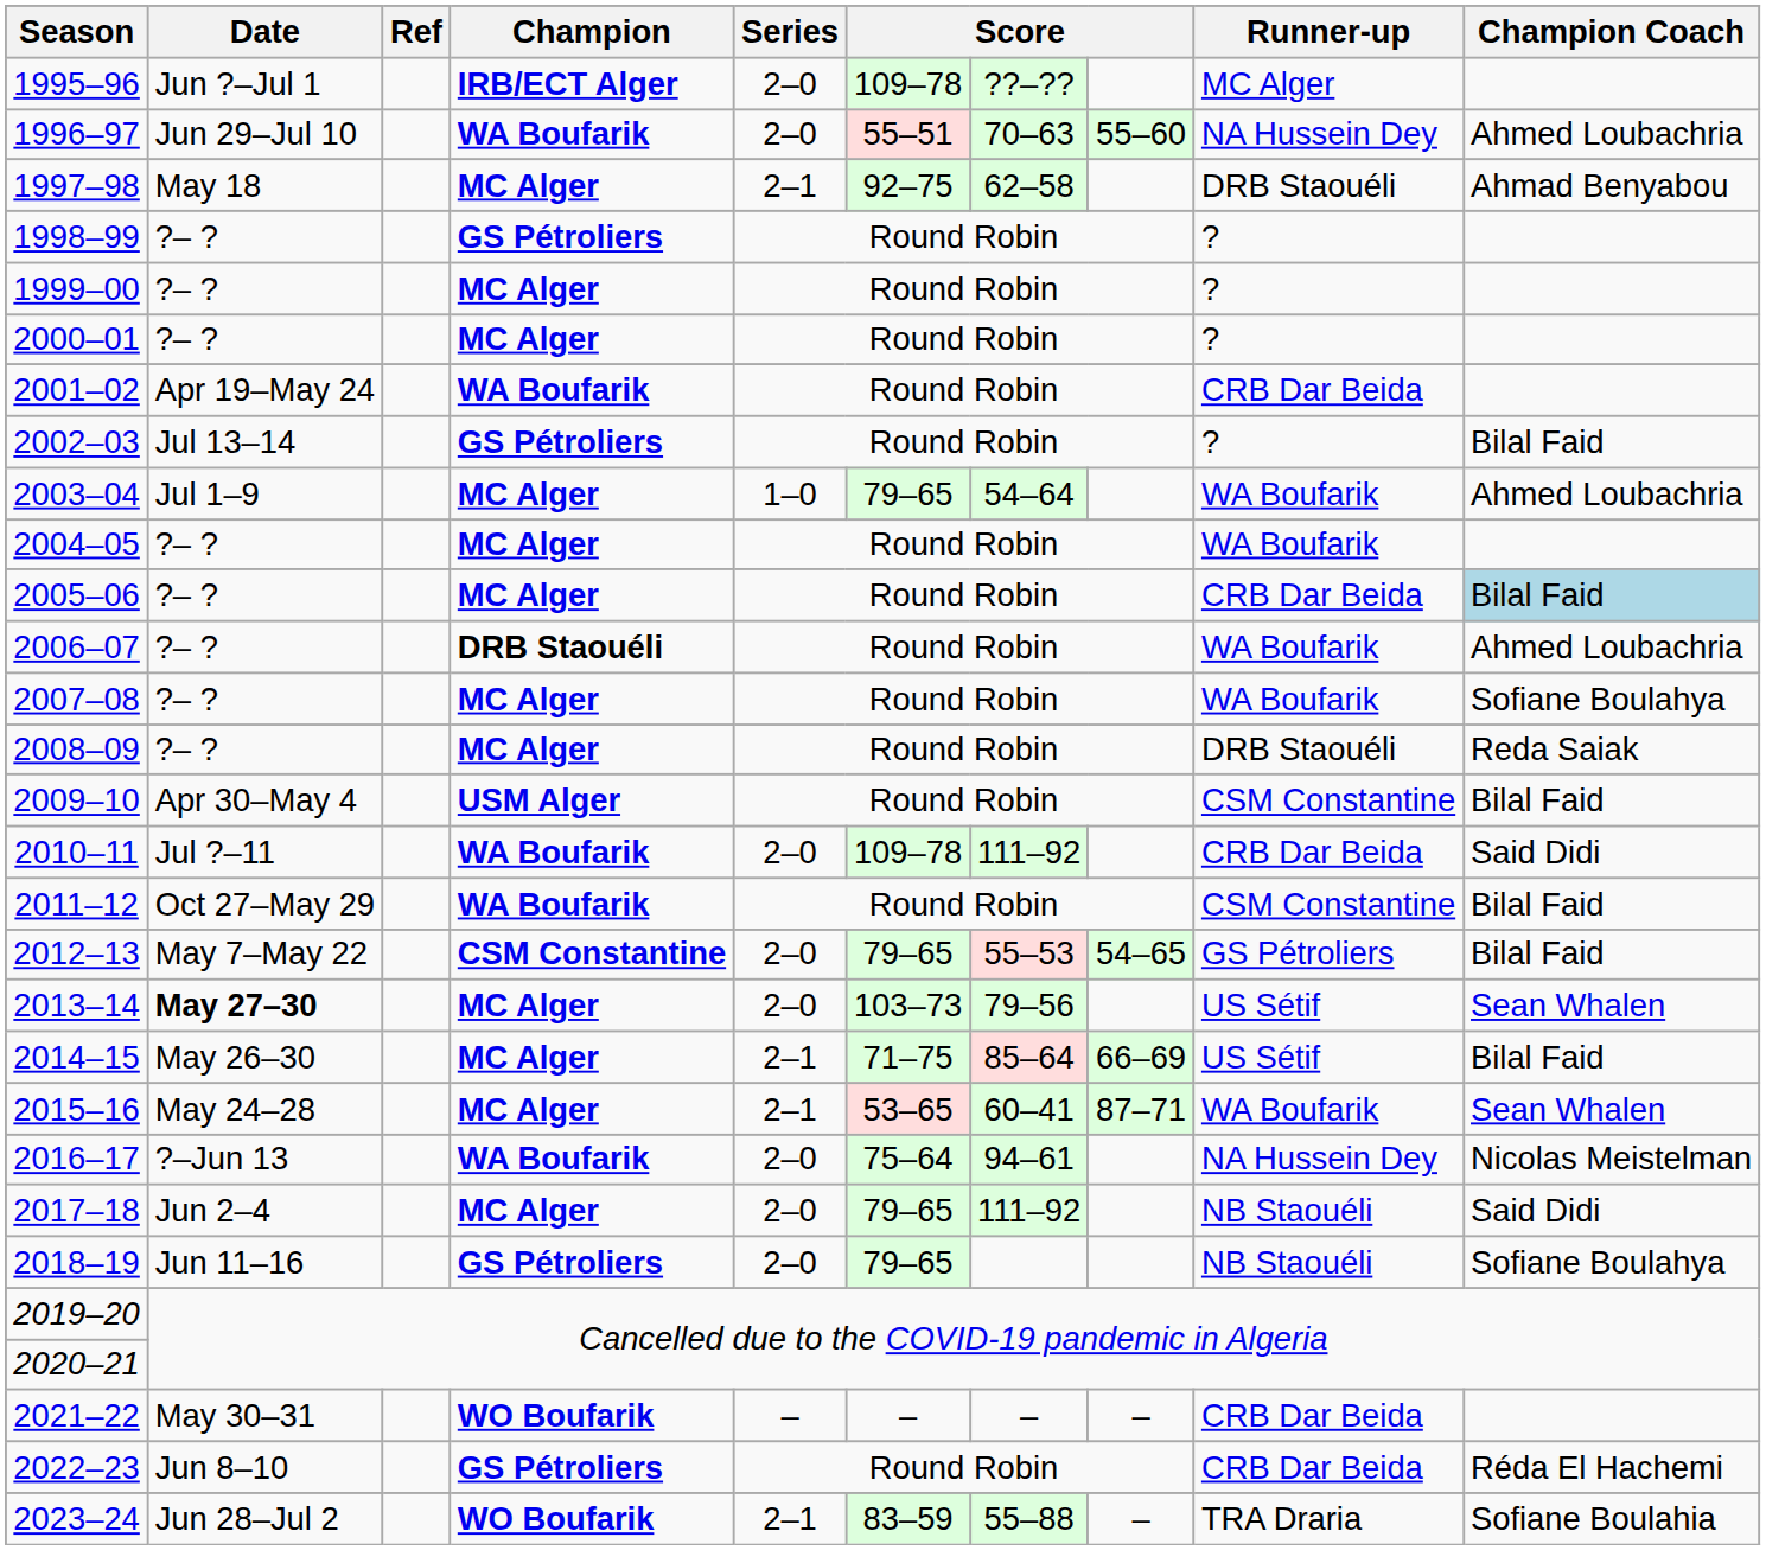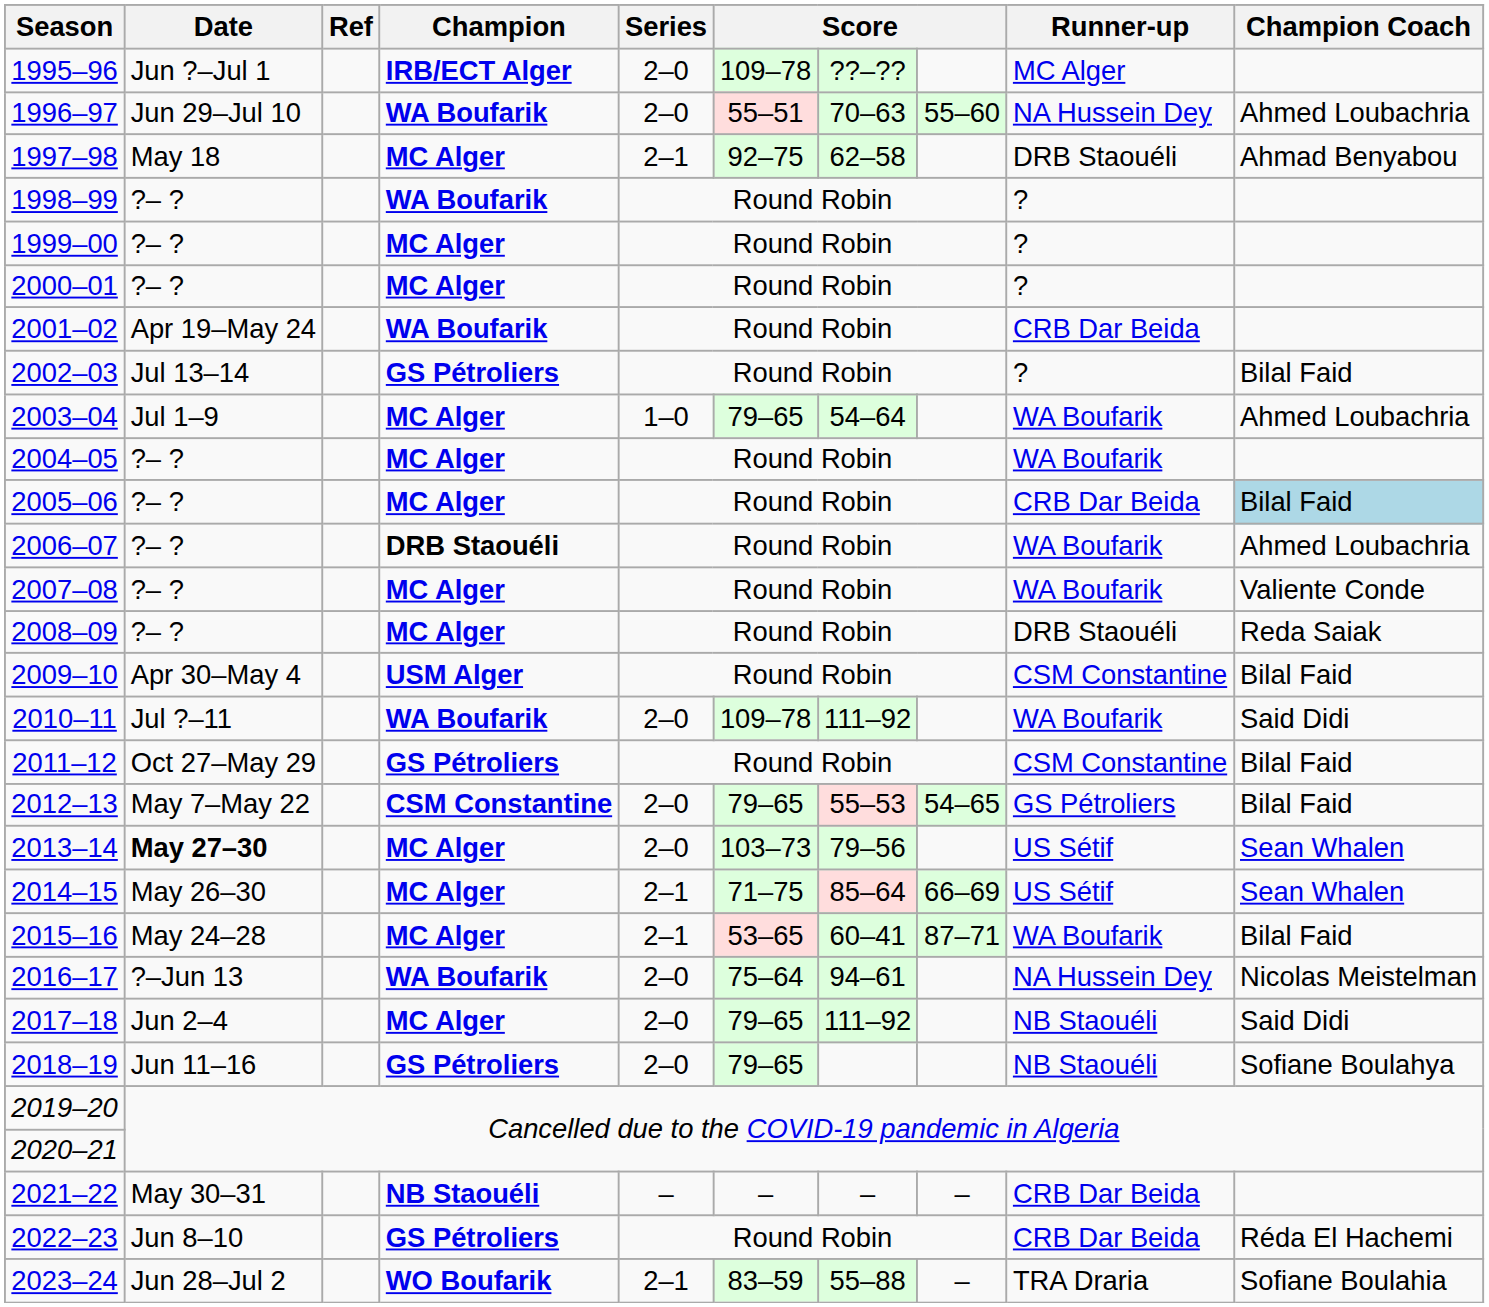 <table class="wikitable" style="font-size:90%;">
 <tr>
 <th>Season</th>
 <th>Date</th>
 <th>Ref</th>
 <th>Champion</th>
 <th>Series</th>
 <th colspan=3>Score</th>
 <th>Runner-up</th>
 <th>Champion Coach</th>
 </tr>
 <tr>
 <td align=center><a href='#'>1995–96</a></td>
 <td>Jun ?–Jul 1</td>
 <td></td>
 <td><strong><a href='#'>IRB/ECT Alger</a></strong> </td>
 <td align=center>2–0</td>
 <td align=center style="background:#dfd;">109–78</td>
 <td align=center style="background:#dfd;">??–??</td>
 <td></td>
 <td><a href='#'>MC Alger</a></td>
 <td></td>
 </tr>
 <tr>
 <td align=center><a href='#'>1996–97</a></td>
 <td>Jun 29–Jul 10</td>
 <td></td>
 <td><strong><a href='#'>WA Boufarik</a></strong> </td>
 <td align=center>2–0</td>
 <td align=center style="background:#fdd;">55–51</td>
 <td align=center style="background:#dfd;">70–63</td>
 <td align=center style="background:#dfd;">55–60</td>
 <td><a href='#'>NA Hussein Dey</a></td>
 <td> Ahmed Loubachria</td>
 </tr>
 <tr>
 <td align=center><a href='#'>1997–98</a></td>
 <td>May 18</td>
 <td></td>
 <td><strong><a href='#'>MC Alger</a></strong> </td>
 <td align=center>2–1</td>
 <td align=center style="background:#dfd;">92–75</td>
 <td align=center style="background:#dfd;">62–58</td>
 <td></td>
 <td>DRB Staouéli</td>
 <td> Ahmad Benyabou</td>
 </tr>
 <tr>
 <td align=center><a href='#'>1998–99</a></td>
 <td>?– ?</td>
 <td></td>
-<td><strong><a href='#'>GS Pétroliers</a></strong> </td>
+<td><strong><a href='#'>WA Boufarik</a></strong> </td>
 <td colspan=4 style="text-align:center;">Round Robin</td>
 <td>?</td>
 <td></td>
 </tr>
 <tr>
 <td align=center><a href='#'>1999–00</a></td>
 <td>?– ?</td>
 <td></td>
 <td><strong><a href='#'>MC Alger</a></strong> </td>
 <td colspan=4 style="text-align:center;">Round Robin</td>
 <td>?</td>
 <td></td>
 </tr>
 <tr>
 <td align=center><a href='#'>2000–01</a></td>
 <td>?– ?</td>
 <td></td>
 <td><strong><a href='#'>MC Alger</a></strong> </td>
 <td colspan=4 style="text-align:center;">Round Robin</td>
 <td>?</td>
 <td></td>
 </tr>
 <tr>
 <td align=center><a href='#'>2001–02</a></td>
 <td>Apr 19–May 24</td>
 <td></td>
 <td><strong><a href='#'>WA Boufarik</a></strong> </td>
 <td colspan=4 style="text-align:center;">Round Robin</td>
 <td><a href='#'>CRB Dar Beida</a></td>
 <td></td>
 </tr>
 <tr>
 <td align=center><a href='#'>2002–03</a></td>
 <td>Jul 13–14</td>
 <td></td>
 <td><strong><a href='#'>GS Pétroliers</a></strong> </td>
 <td colspan=4 style="text-align:center;">Round Robin</td>
 <td>?</td>
 <td> Bilal Faid</td>
 </tr>
 <tr>
 <td align=center><a href='#'>2003–04</a></td>
 <td>Jul 1–9</td>
 <td></td>
 <td><strong><a href='#'>MC Alger</a></strong> </td>
 <td align=center>1–0</td>
 <td align=center style="background:#dfd;">79–65</td>
 <td align=center style="background:#dfd;">54–64</td>
 <td></td>
 <td><a href='#'>WA Boufarik</a></td>
 <td> Ahmed Loubachria</td>
 </tr>
 <tr>
 <td align=center><a href='#'>2004–05</a></td>
 <td>?– ?</td>
 <td></td>
 <td><strong><a href='#'>MC Alger</a></strong> </td>
 <td colspan=4 style="text-align:center;">Round Robin</td>
 <td><a href='#'>WA Boufarik</a></td>
 <td></td>
 </tr>
 <tr>
 <td align=center><a href='#'>2005–06</a></td>
 <td>?– ?</td>
 <td></td>
 <td><strong><a href='#'>MC Alger</a></strong> </td>
 <td colspan=4 style="text-align:center;">Round Robin</td>
 <td><a href='#'>CRB Dar Beida</a></td>
 <td style="background: lightblue;"> Bilal Faid</td>
 </tr>
 <tr>
 <td align=center><a href='#'>2006–07</a></td>
 <td>?– ?</td>
 <td></td>
 <td><strong>DRB Staouéli</strong></td>
 <td colspan=4 style="text-align:center;">Round Robin</td>
 <td><a href='#'>WA Boufarik</a></td>
 <td> Ahmed Loubachria</td>
 </tr>
 <tr>
 <td align=center><a href='#'>2007–08</a></td>
 <td>?– ?</td>
 <td></td>
 <td><strong><a href='#'>MC Alger</a></strong> </td>
 <td colspan=4 style="text-align:center;">Round Robin</td>
 <td><a href='#'>WA Boufarik</a></td>
-<td> Sofiane Boulahya</td>
+<td> Valiente Conde</td>
 </tr>
 <tr>
 <td align=center><a href='#'>2008–09</a></td>
 <td>?– ?</td>
 <td></td>
 <td><strong><a href='#'>MC Alger</a></strong> </td>
 <td colspan=4 style="text-align:center;">Round Robin</td>
 <td>DRB Staouéli</td>
 <td> Reda Saiak</td>
 </tr>
 <tr>
 <td align=center><a href='#'>2009–10</a></td>
 <td>Apr 30–May 4</td>
 <td></td>
 <td><strong><a href='#'>USM Alger</a></strong> </td>
 <td colspan=4 style="text-align:center;">Round Robin</td>
 <td><a href='#'>CSM Constantine</a></td>
 <td> Bilal Faid</td>
 </tr>
 <tr>
 <td align=center><a href='#'>2010–11</a></td>
 <td>Jul ?–11</td>
 <td></td>
 <td><strong><a href='#'>WA Boufarik</a></strong> </td>
 <td align=center>2–0</td>
 <td align=center style="background:#dfd;">109–78</td>
 <td align=center style="background:#dfd;">111–92</td>
 <td></td>
-<td><a href='#'>CRB Dar Beida</a></td>
+<td><a href='#'>WA Boufarik</a></td>
 <td> Said Didi</td>
 </tr>
 <tr>
 <td align=center><a href='#'>2011–12</a></td>
 <td>Oct 27–May 29</td>
 <td></td>
-<td><strong><a href='#'>WA Boufarik</a></strong> </td>
+<td><strong><a href='#'>GS Pétroliers</a></strong> </td>
 <td colspan=4 style="text-align:center;">Round Robin</td>
 <td><a href='#'>CSM Constantine</a></td>
 <td> Bilal Faid</td>
 </tr>
 <tr>
 <td align=center><a href='#'>2012–13</a></td>
 <td>May 7–May 22</td>
 <td></td>
 <td><strong><a href='#'>CSM Constantine</a></strong></td>
 <td align=center>2–0</td>
 <td align=center style="background:#dfd;">79–65</td>
 <td align=center style="background:#fdd;">55–53</td>
 <td align=center style="background:#dfd;">54–65</td>
 <td><a href='#'>GS Pétroliers</a></td>
 <td> Bilal Faid</td>
 </tr>
 <tr>
 <td align=center><a href='#'>2013–14</a></td>
 <td><strong>May 27–30</strong></td>
 <td></td>
 <td><strong><a href='#'>MC Alger</a></strong> </td>
 <td align=center>2–0</td>
 <td align=center style="background:#dfd;">103–73</td>
 <td align=center style="background:#dfd;">79–56</td>
 <td></td>
 <td><a href='#'>US Sétif</a></td>
 <td> <a href='#'>Sean Whalen</a></td>
 </tr>
 <tr>
 <td align=center><a href='#'>2014–15</a></td>
 <td>May 26–30</td>
 <td></td>
 <td><strong><a href='#'>MC Alger</a></strong> </td>
 <td align=center>2–1</td>
 <td align=center style="background:#dfd;">71–75</td>
 <td align=center style="background:#fdd;">85–64</td>
 <td align=center style="background:#dfd;">66–69</td>
 <td><a href='#'>US Sétif</a></td>
-<td> Bilal Faid</td>
+<td> <a href='#'>Sean Whalen</a></td>
 </tr>
 <tr>
 <td align=center><a href='#'>2015–16</a></td>
 <td>May 24–28</td>
 <td></td>
 <td><strong><a href='#'>MC Alger</a></strong> </td>
 <td align=center>2–1</td>
 <td align=center style="background:#fdd;">53–65</td>
 <td align=center style="background:#dfd;">60–41</td>
 <td align=center style="background:#dfd;">87–71</td>
 <td><a href='#'>WA Boufarik</a></td>
-<td> <a href='#'>Sean Whalen</a></td>
+<td> Bilal Faid</td>
 </tr>
 <tr>
 <td align=center><a href='#'>2016–17</a></td>
 <td>?–Jun 13</td>
 <td></td>
 <td><strong><a href='#'>WA Boufarik</a></strong> </td>
 <td align=center>2–0</td>
 <td align=center style="background:#dfd;">75–64</td>
 <td align=center style="background:#dfd;">94–61</td>
 <td></td>
 <td><a href='#'>NA Hussein Dey</a></td>
 <td> Nicolas Meistelman</td>
 </tr>
 <tr>
 <td align=center><a href='#'>2017–18</a></td>
 <td>Jun 2–4</td>
 <td></td>
 <td><strong><a href='#'>MC Alger</a></strong> </td>
 <td align=center>2–0</td>
 <td align=center style="background:#dfd;">79–65</td>
 <td align=center style="background:#dfd;">111–92</td>
 <td></td>
 <td><a href='#'>NB Staouéli</a></td>
 <td> Said Didi</td>
 </tr>
 <tr>
 <td align=center><a href='#'>2018–19</a></td>
 <td>Jun 11–16</td>
 <td></td>
 <td><strong><a href='#'>GS Pétroliers</a></strong> </td>
 <td align=center>2–0</td>
 <td align=center style="background:#dfd;">79–65</td>
 <td></td>
 <td></td>
 <td><a href='#'>NB Staouéli</a></td>
 <td> Sofiane Boulahya</td>
 </tr>
 <tr>
 <td align=center><em>2019–20</em></td>
 <td align=center colspan=9 rowspan=2><em>Cancelled due to the <a href='#'>COVID-19 pandemic in Algeria</a></em></td>
 </tr>
 <tr>
 <td align=center><em>2020–21</em></td>
 </tr>
 <tr>
 <td align=center><a href='#'>2021–22</a></td>
 <td>May 30–31</td>
 <td></td>
-<td><strong><a href='#'>WO Boufarik</a></strong> </td>
+<td><strong><a href='#'>NB Staouéli</a></strong> </td>
 <td align=center>–</td>
 <td align=center>–</td>
 <td align=center>–</td>
 <td align=center>–</td>
 <td><a href='#'>CRB Dar Beida</a></td>
 <td></td>
 </tr>
 <tr>
 <td align=center><a href='#'>2022–23</a></td>
 <td>Jun 8–10</td>
 <td></td>
 <td><strong><a href='#'>GS Pétroliers</a></strong> </td>
 <td colspan=4 style="text-align:center;">Round Robin</td>
 <td><a href='#'>CRB Dar Beida</a></td>
 <td> Réda El Hachemi</td>
 </tr>
 <tr>
 <td align=center><a href='#'>2023–24</a></td>
 <td>Jun 28–Jul 2</td>
 <td></td>
 <td><strong><a href='#'>WO Boufarik</a></strong> </td>
 <td align=center>2–1</td>
 <td align=center style="background:#dfd;">83–59</td>
 <td align=center style="background:#dfd;">55–88</td>
 <td align=center>–</td>
 <td>TRA Draria</td>
 <td> Sofiane Boulahia</td>
 </tr>
 </table>
